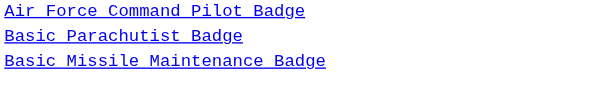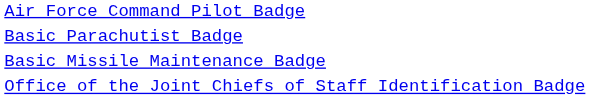 <table>
 <tr>
 <td></td>
 <td><a href='#'>Air Force Command Pilot Badge</a></td>
 </tr>
 <tr>
 <td></td>
 <td><a href='#'>Basic Parachutist Badge</a></td>
 </tr>
 <tr>
 <td></td>
 <td><a href='#'>Basic Missile Maintenance Badge</a></td>
 </tr>
+<tr>
+<td></td>
+<td><a href='#'>Office of the Joint Chiefs of Staff Identification Badge</a></td>
+</tr>
 </table>
